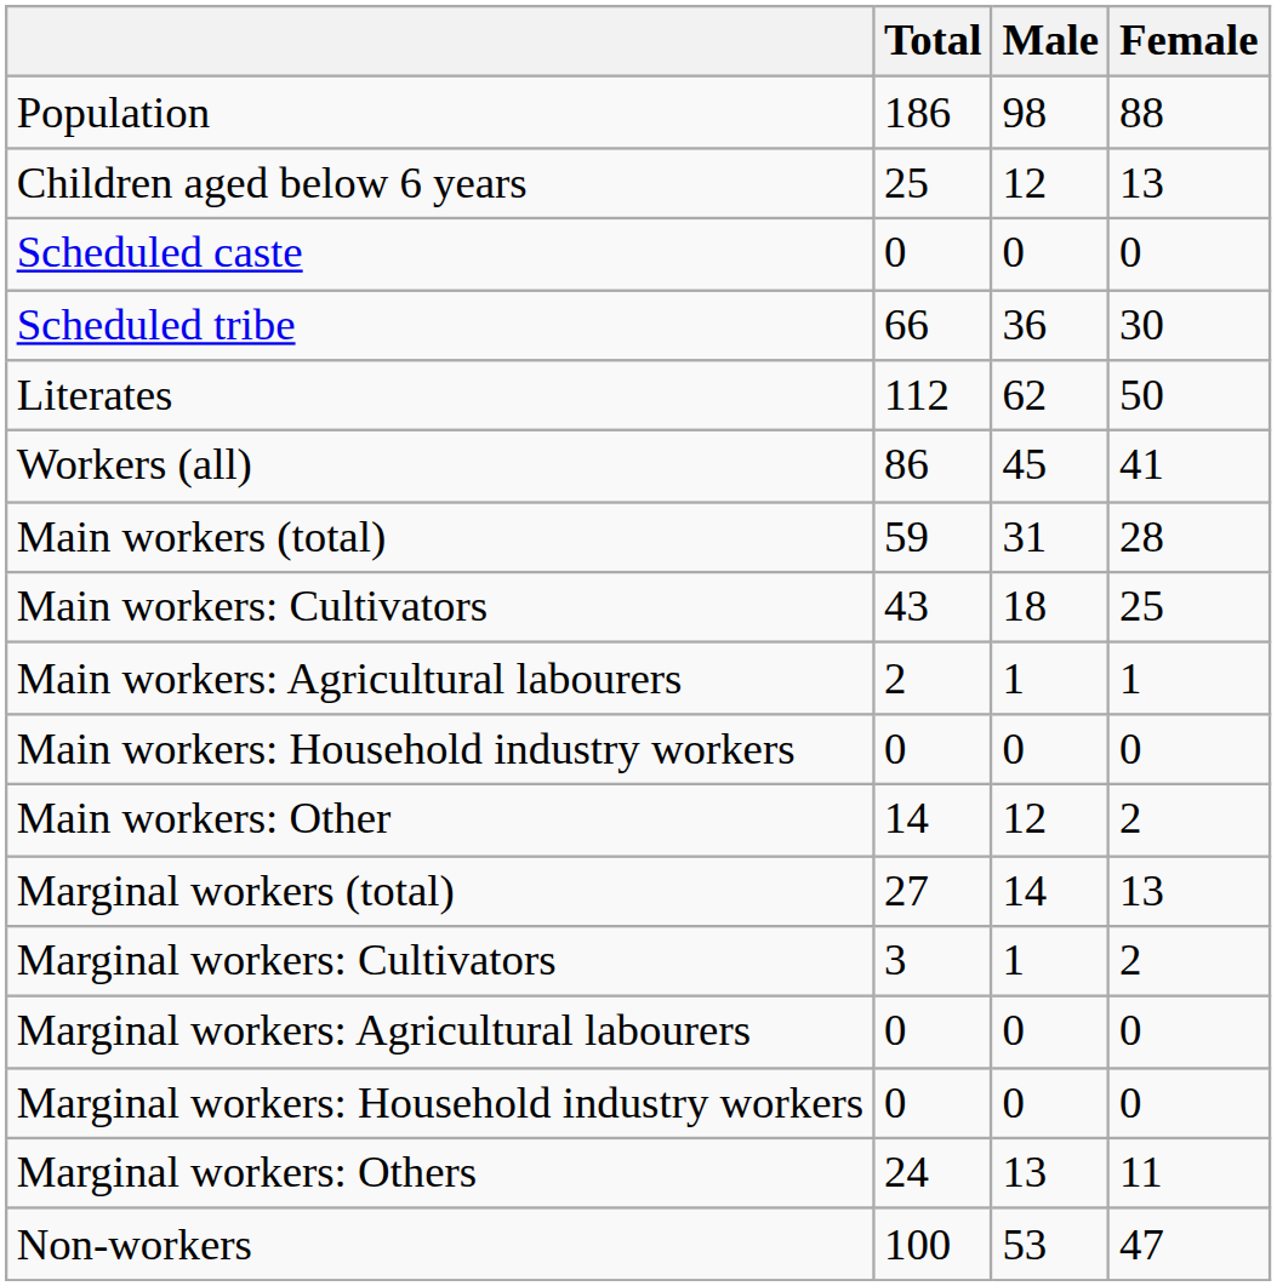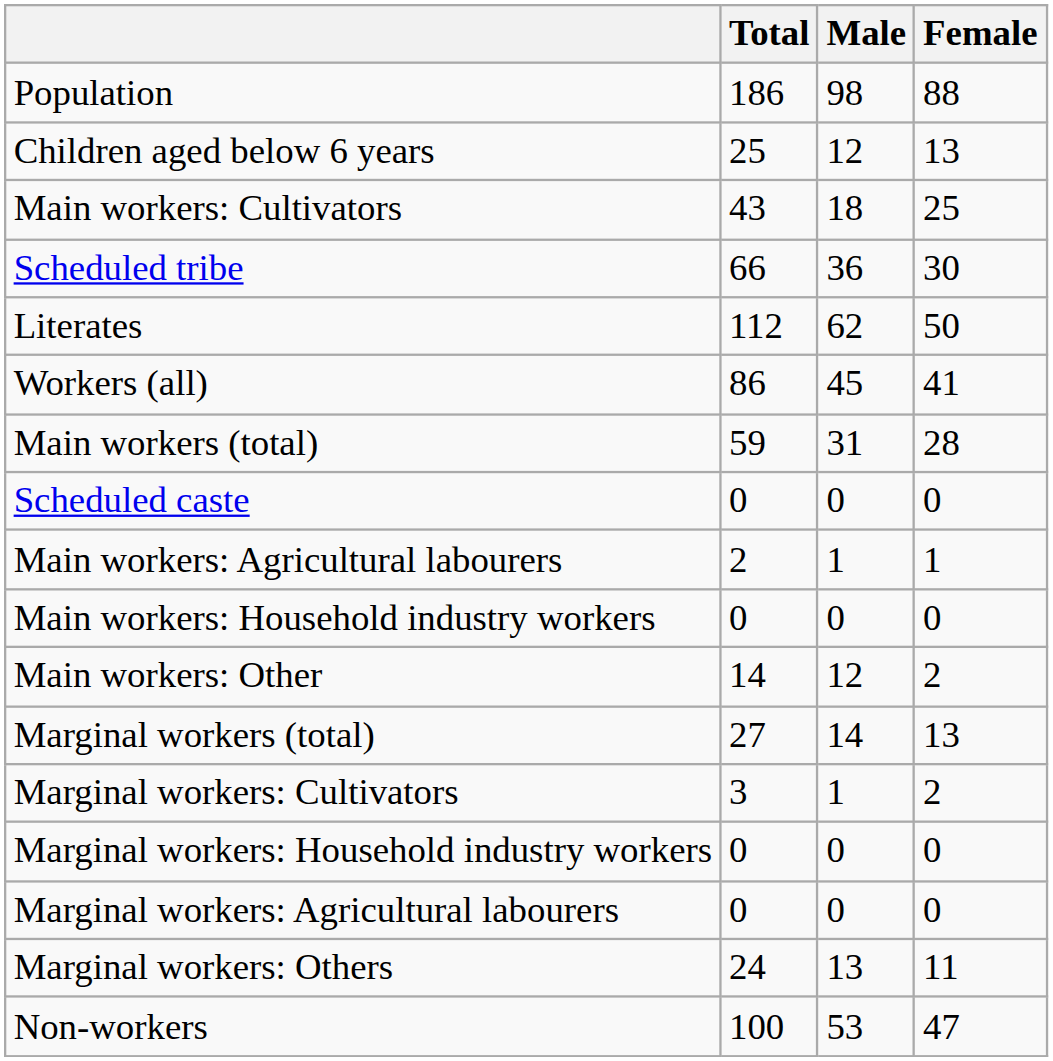 <table class="wikitable sortable">
 <tr>
 <th></th>
 <th>Total</th>
 <th>Male</th>
 <th>Female</th>
 </tr>
 <tr>
 <td>Population</td>
 <td>186</td>
 <td>98</td>
 <td>88</td>
 </tr>
 <tr>
 <td>Children aged below 6 years</td>
 <td>25</td>
 <td>12</td>
 <td>13</td>
 </tr>
 <tr>
-<td><a href='#'>Scheduled caste</a></td>
-<td>0</td>
-<td>0</td>
-<td>0</td>
+<td>Main workers: Cultivators</td>
+<td>43</td>
+<td>18</td>
+<td>25</td>
 </tr>
 <tr>
 <td><a href='#'>Scheduled tribe</a></td>
 <td>66</td>
 <td>36</td>
 <td>30</td>
 </tr>
 <tr>
 <td>Literates</td>
 <td>112</td>
 <td>62</td>
 <td>50</td>
 </tr>
 <tr>
 <td>Workers (all)</td>
 <td>86</td>
 <td>45</td>
 <td>41</td>
 </tr>
 <tr>
 <td>Main workers (total)</td>
 <td>59</td>
 <td>31</td>
 <td>28</td>
 </tr>
 <tr>
-<td>Main workers: Cultivators</td>
-<td>43</td>
-<td>18</td>
-<td>25</td>
+<td><a href='#'>Scheduled caste</a></td>
+<td>0</td>
+<td>0</td>
+<td>0</td>
 </tr>
 <tr>
 <td>Main workers: Agricultural labourers</td>
 <td>2</td>
 <td>1</td>
 <td>1</td>
 </tr>
 <tr>
 <td>Main workers: Household industry workers</td>
 <td>0</td>
 <td>0</td>
 <td>0</td>
 </tr>
 <tr>
 <td>Main workers: Other</td>
 <td>14</td>
 <td>12</td>
 <td>2</td>
 </tr>
 <tr>
 <td>Marginal workers (total)</td>
 <td>27</td>
 <td>14</td>
 <td>13</td>
 </tr>
 <tr>
 <td>Marginal workers: Cultivators</td>
 <td>3</td>
 <td>1</td>
 <td>2</td>
 </tr>
 <tr>
-<td>Marginal workers: Agricultural labourers</td>
+<td>Marginal workers: Household industry workers</td>
 <td>0</td>
 <td>0</td>
 <td>0</td>
 </tr>
 <tr>
-<td>Marginal workers: Household industry workers</td>
+<td>Marginal workers: Agricultural labourers</td>
 <td>0</td>
 <td>0</td>
 <td>0</td>
 </tr>
 <tr>
 <td>Marginal workers: Others</td>
 <td>24</td>
 <td>13</td>
 <td>11</td>
 </tr>
 <tr>
 <td>Non-workers</td>
 <td>100</td>
 <td>53</td>
 <td>47</td>
 </tr>
 </table>
